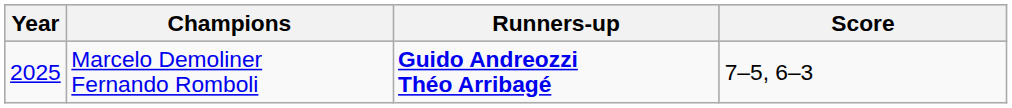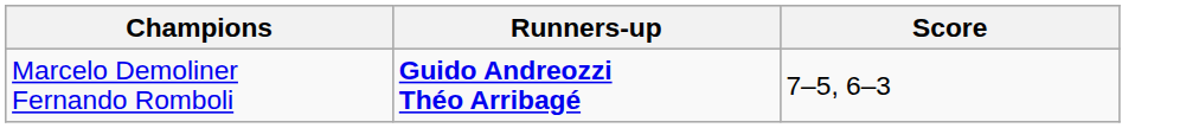 <table class="wikitable" style="font-size:90%">
 <tr>
-<th>Year</th>
 <th width="200">Champions</th>
 <th width="200">Runners-up</th>
 <th width="175">Score</th>
 </tr>
 <tr>
-<td><a href='#'>2025</a></td>
 <td> <a href='#'>Marcelo Demoliner</a><br> <a href='#'>Fernando Romboli</a></td>
 <td><strong> <a href='#'>Guido Andreozzi</a><br> <a href='#'>Théo Arribagé</a></strong></td>
 <td>7–5, 6–3</td>
 </tr>
 </table>
